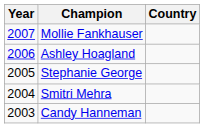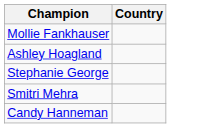 <table class="wikitable">
 <tr>
-<th>Year</th>
 <th>Champion</th>
 <th>Country</th>
 </tr>
 <tr>
-<td><a href='#'>2007</a></td>
 <td><a href='#'>Mollie Fankhauser</a></td>
 <td></td>
 </tr>
 <tr>
-<td><a href='#'>2006</a></td>
 <td><a href='#'>Ashley Hoagland</a></td>
 <td></td>
 </tr>
 <tr>
-<td>2005</td>
 <td><a href='#'>Stephanie George</a></td>
 <td></td>
 </tr>
 <tr>
-<td>2004</td>
 <td><a href='#'>Smitri Mehra</a></td>
 <td></td>
 </tr>
 <tr>
-<td>2003</td>
 <td><a href='#'>Candy Hanneman</a></td>
 <td></td>
 </tr>
 </table>
